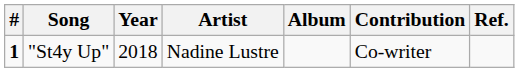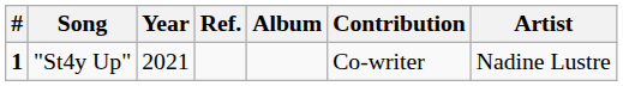 <table class="wikitable plainrowheaders">
 <tr>
 <th>#</th>
 <th scope="col">Song</th>
 <th scope="col">Year</th>
-<th scope="col">Artist</th>
+<th scope="col">Ref.</th>
 <th scope="col">Album</th>
 <th scope="col">Contribution</th>
-<th scope="col">Ref.</th>
+<th scope="col">Artist</th>
 </tr>
 <tr>
 <td><strong>1</strong></td>
 <td>"St4y Up"</td>
-<td>2018</td>
-<td>Nadine Lustre</td>
+<td>2021</td>
+<td></td>
 <td></td>
 <td>Co-writer</td>
-<td></td>
+<td>Nadine Lustre</td>
 </tr>
 </table>
